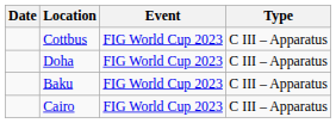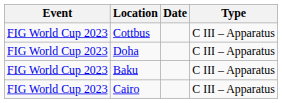 <table class="wikitable sortable">
 <tr>
+<th>Event</th>
+<th>Location</th>
 <th>Date</th>
-<th>Location</th>
-<th>Event</th>
 <th>Type</th>
 </tr>
 <tr>
+<td><a href='#'>FIG World Cup 2023</a></td>
+<td> <a href='#'>Cottbus</a></td>
 <td></td>
-<td> <a href='#'>Cottbus</a></td>
-<td><a href='#'>FIG World Cup 2023</a></td>
 <td>C III – Apparatus</td>
 </tr>
 <tr>
+<td><a href='#'>FIG World Cup 2023</a></td>
+<td> <a href='#'>Doha</a></td>
 <td></td>
-<td> <a href='#'>Doha</a></td>
-<td><a href='#'>FIG World Cup 2023</a></td>
 <td>C III – Apparatus</td>
 </tr>
 <tr>
+<td><a href='#'>FIG World Cup 2023</a></td>
+<td> <a href='#'>Baku</a></td>
 <td></td>
-<td> <a href='#'>Baku</a></td>
-<td><a href='#'>FIG World Cup 2023</a></td>
 <td>C III – Apparatus</td>
 </tr>
 <tr>
+<td><a href='#'>FIG World Cup 2023</a></td>
+<td> <a href='#'>Cairo</a></td>
 <td></td>
-<td> <a href='#'>Cairo</a></td>
-<td><a href='#'>FIG World Cup 2023</a></td>
 <td>C III – Apparatus</td>
 </tr>
 </table>
